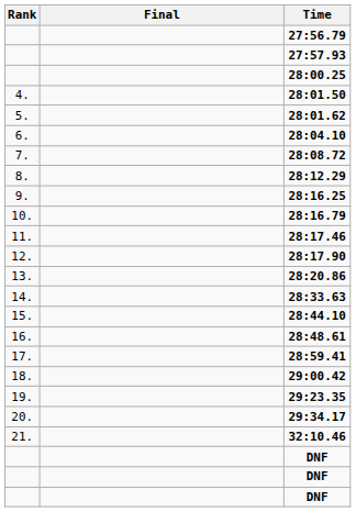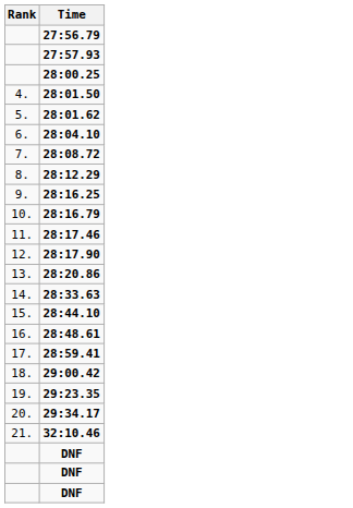 <table class="wikitable" style="border-collapse: collapse; font-size: 90%;">
 <tr>
 <th>Rank</th>
-<th style="width: 20em">Final</th>
 <th style="width: 5em">Time</th>
 </tr>
 <tr>
 <td align="center"></td>
-<td></td>
 <td align="center"><strong>27:56.79</strong></td>
 </tr>
 <tr>
 <td align="center"></td>
-<td></td>
 <td align="center"><strong>27:57.93</strong></td>
 </tr>
 <tr>
 <td align="center"></td>
-<td></td>
 <td align="center"><strong>28:00.25</strong></td>
 </tr>
 <tr>
 <td align="center">4.</td>
-<td></td>
 <td align="center"><strong>28:01.50</strong></td>
 </tr>
 <tr>
 <td align="center">5.</td>
-<td></td>
 <td align="center"><strong>28:01.62</strong></td>
 </tr>
 <tr>
 <td align="center">6.</td>
-<td></td>
 <td align="center"><strong>28:04.10</strong></td>
 </tr>
 <tr>
 <td align="center">7.</td>
-<td></td>
 <td align="center"><strong>28:08.72</strong></td>
 </tr>
 <tr>
 <td align="center">8.</td>
-<td></td>
 <td align="center"><strong>28:12.29</strong></td>
 </tr>
 <tr>
 <td align="center">9.</td>
-<td></td>
 <td align="center"><strong>28:16.25</strong></td>
 </tr>
 <tr>
 <td align="center">10.</td>
-<td></td>
 <td align="center"><strong>28:16.79</strong></td>
 </tr>
 <tr>
 <td align="center">11.</td>
-<td></td>
 <td align="center"><strong>28:17.46</strong></td>
 </tr>
 <tr>
 <td align="center">12.</td>
-<td></td>
 <td align="center"><strong>28:17.90</strong></td>
 </tr>
 <tr>
 <td align="center">13.</td>
-<td></td>
 <td align="center"><strong>28:20.86</strong></td>
 </tr>
 <tr>
 <td align="center">14.</td>
-<td></td>
 <td align="center"><strong>28:33.63</strong></td>
 </tr>
 <tr>
 <td align="center">15.</td>
-<td></td>
 <td align="center"><strong>28:44.10</strong></td>
 </tr>
 <tr>
 <td align="center">16.</td>
-<td></td>
 <td align="center"><strong>28:48.61</strong></td>
 </tr>
 <tr>
 <td align="center">17.</td>
-<td></td>
 <td align="center"><strong>28:59.41</strong></td>
 </tr>
 <tr>
 <td align="center">18.</td>
-<td></td>
 <td align="center"><strong>29:00.42</strong></td>
 </tr>
 <tr>
 <td align="center">19.</td>
-<td></td>
 <td align="center"><strong>29:23.35</strong></td>
 </tr>
 <tr>
 <td align="center">20.</td>
-<td></td>
 <td align="center"><strong>29:34.17</strong></td>
 </tr>
 <tr>
 <td align="center">21.</td>
-<td></td>
 <td align="center"><strong>32:10.46</strong></td>
 </tr>
 <tr>
 <td align="center"></td>
-<td></td>
 <td align="center"><strong>DNF</strong></td>
 </tr>
 <tr>
 <td align="center"></td>
-<td></td>
 <td align="center"><strong>DNF</strong></td>
 </tr>
 <tr>
 <td align="center"></td>
-<td></td>
 <td align="center"><strong>DNF</strong></td>
 </tr>
 </table>
